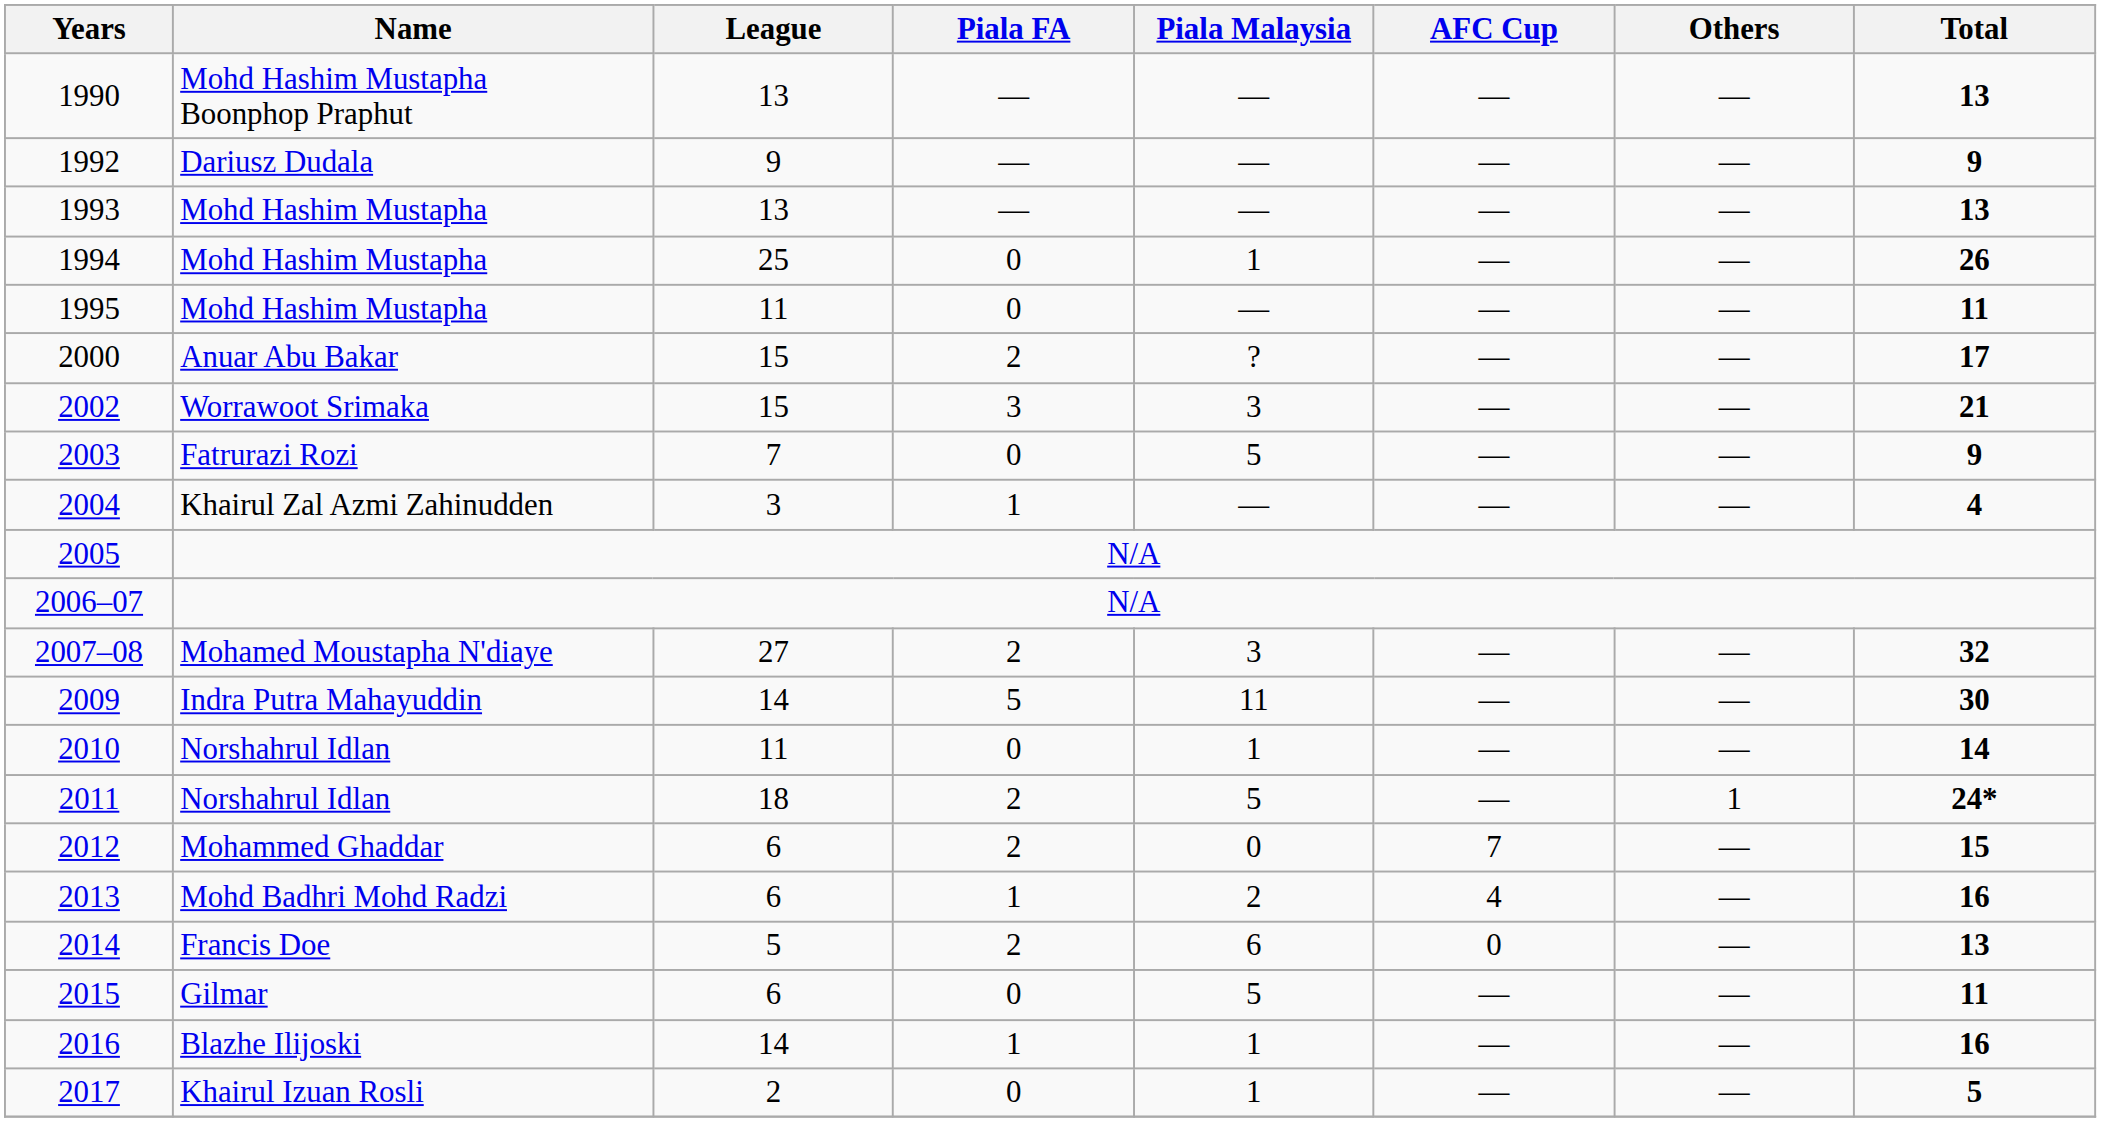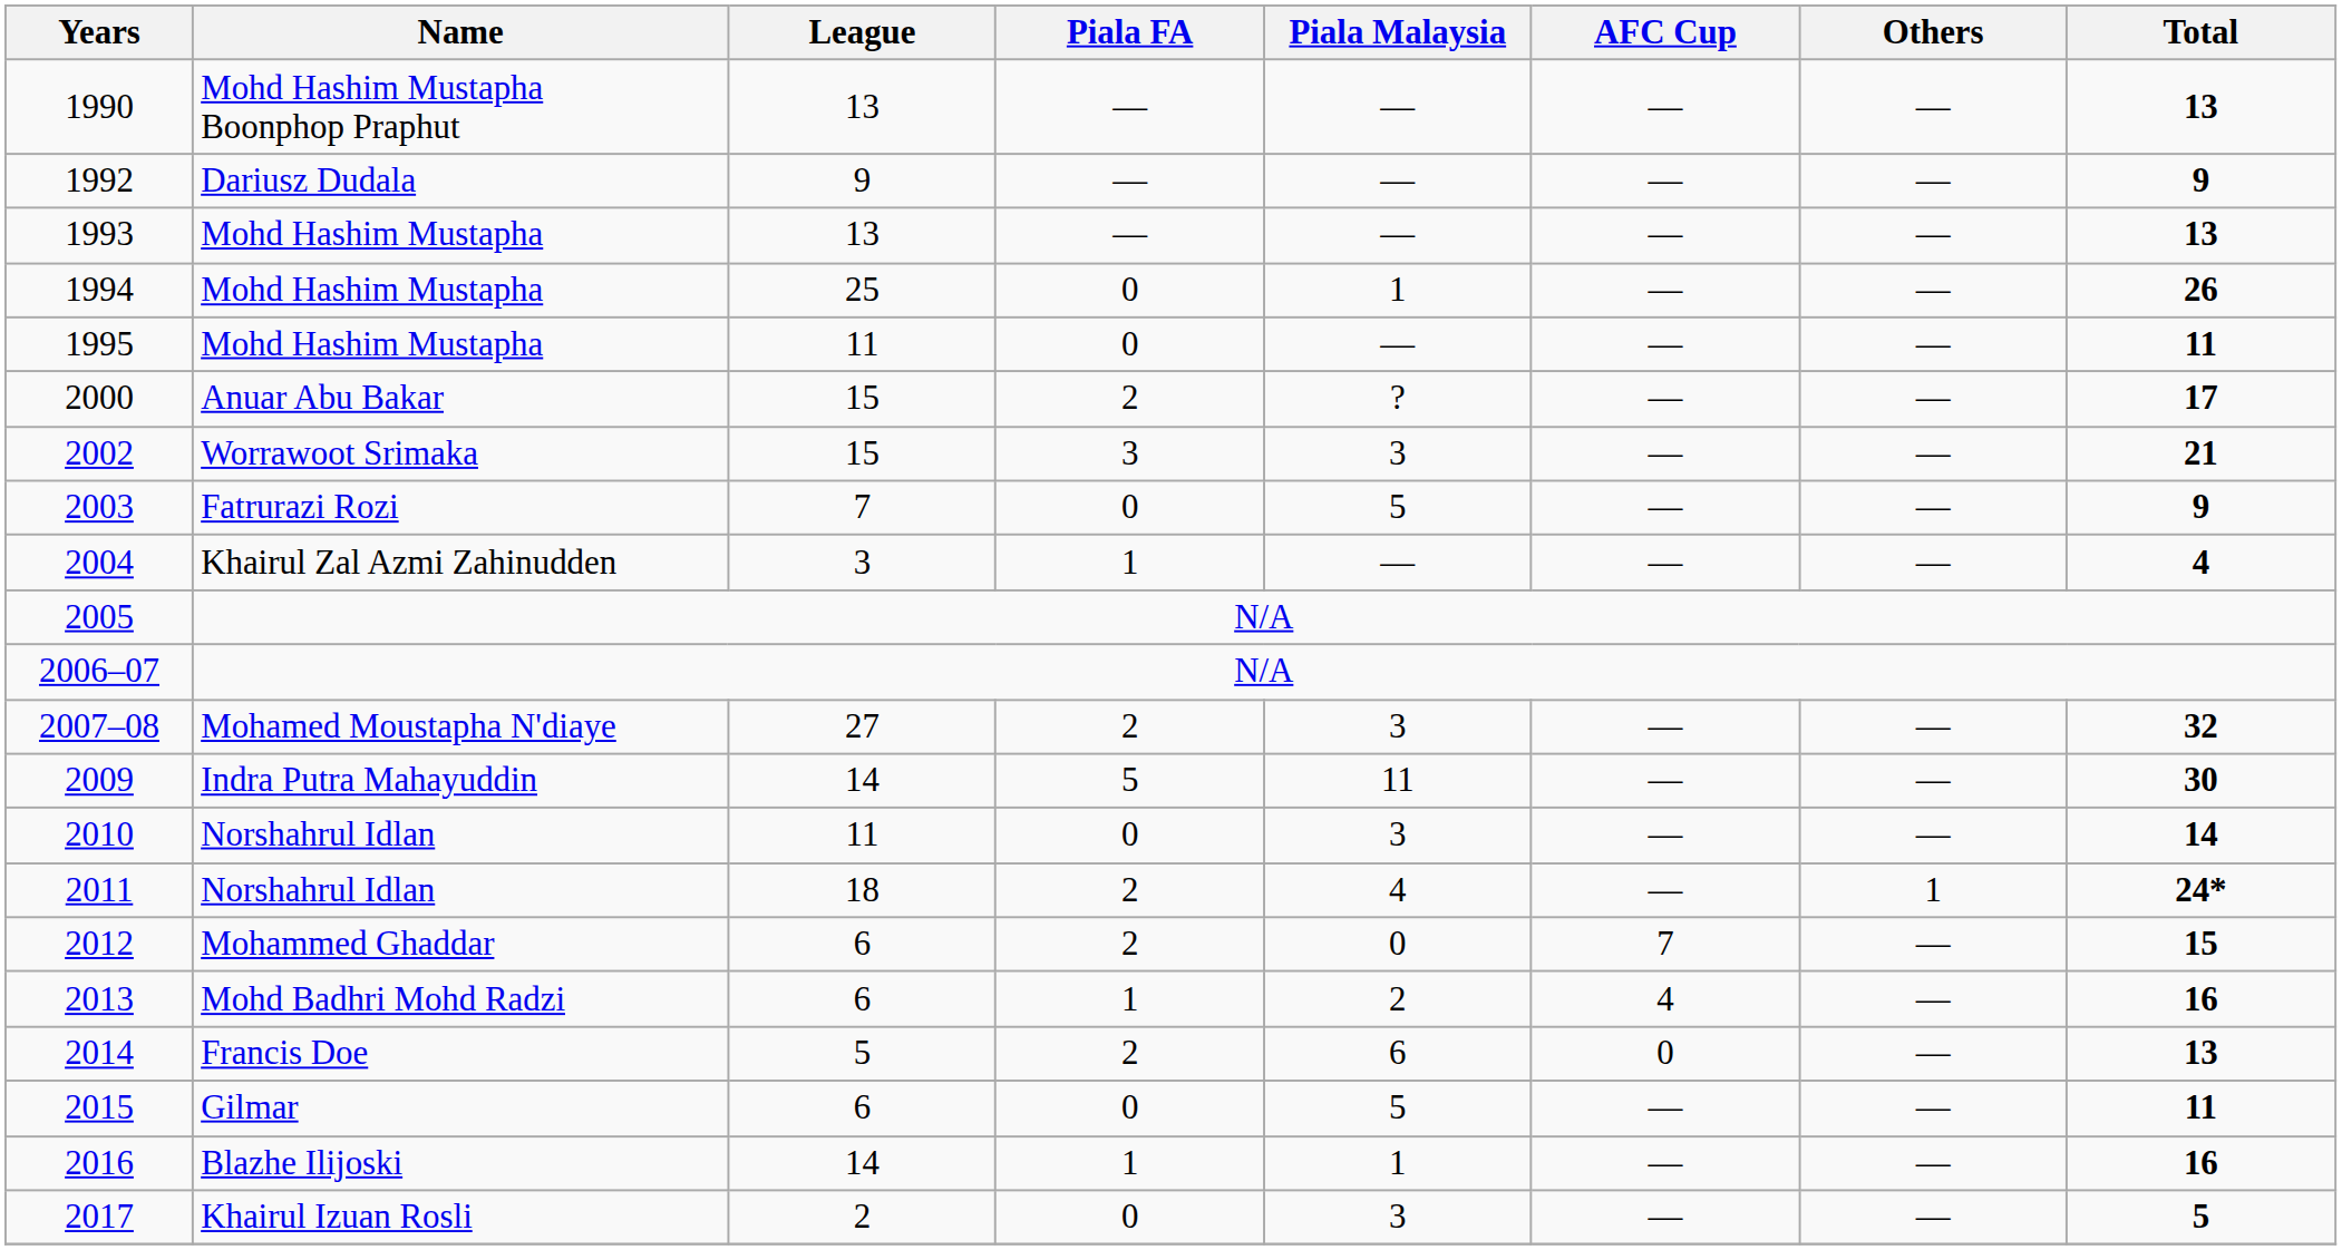 <table class="wikitable sortable plainrowheaders" style="text-align: center">
 <tr>
 <th width=7%>Years</th>
 <th width=20%>Name</th>
 <th width=10%>League</th>
 <th width=10%><a href='#'>Piala FA</a></th>
 <th width=10%><a href='#'>Piala Malaysia</a></th>
 <th width=10%><a href='#'>AFC Cup</a></th>
 <th width=10%>Others</th>
 <th width=10%>Total</th>
 </tr>
 <tr>
 <td>1990</td>
 <td align="left"> <a href='#'>Mohd Hashim Mustapha</a><br>  Boonphop Praphut</td>
 <td>13</td>
 <td>—</td>
 <td>—</td>
 <td>—</td>
 <td>—</td>
 <td><strong>13</strong></td>
 </tr>
 <tr>
 <td>1992</td>
 <td align="left"> <a href='#'>Dariusz Dudala</a></td>
 <td>9</td>
 <td>—</td>
 <td>—</td>
 <td>—</td>
 <td>—</td>
 <td><strong>9</strong></td>
 </tr>
 <tr>
 <td>1993</td>
 <td align="left"> <a href='#'>Mohd Hashim Mustapha</a></td>
 <td>13</td>
 <td>—</td>
 <td>—</td>
 <td>—</td>
 <td>—</td>
 <td><strong>13</strong></td>
 </tr>
 <tr>
 <td>1994</td>
 <td align="left"> <a href='#'>Mohd Hashim Mustapha</a></td>
 <td>25</td>
 <td>0</td>
 <td>1</td>
 <td>—</td>
 <td>—</td>
 <td><strong>26</strong></td>
 </tr>
 <tr>
 <td>1995</td>
 <td align="left"> <a href='#'>Mohd Hashim Mustapha</a></td>
 <td>11</td>
 <td>0</td>
 <td>—</td>
 <td>—</td>
 <td>—</td>
 <td><strong>11</strong></td>
 </tr>
 <tr>
 <td>2000</td>
 <td align="left"> <a href='#'>Anuar Abu Bakar</a></td>
 <td>15</td>
 <td>2</td>
 <td>?</td>
 <td>—</td>
 <td>—</td>
 <td><strong>17</strong></td>
 </tr>
 <tr>
 <td><a href='#'>2002</a></td>
 <td align="left"> <a href='#'>Worrawoot Srimaka</a></td>
 <td>15</td>
 <td>3</td>
 <td>3</td>
 <td>—</td>
 <td>—</td>
 <td><strong>21</strong></td>
 </tr>
 <tr>
 <td><a href='#'>2003</a></td>
 <td align="left"> <a href='#'>Fatrurazi Rozi</a></td>
 <td>7</td>
 <td>0</td>
 <td>5</td>
 <td>—</td>
 <td>—</td>
 <td><strong>9</strong></td>
 </tr>
 <tr>
 <td><a href='#'>2004</a></td>
 <td align="left"> Khairul Zal Azmi Zahinudden</td>
 <td>3</td>
 <td>1</td>
 <td>—</td>
 <td>—</td>
 <td>—</td>
 <td><strong>4</strong></td>
 </tr>
 <tr>
 <td><a href='#'>2005</a></td>
 <td colspan="7"><a href='#'>N/A</a></td>
 </tr>
 <tr>
 <td><a href='#'>2006–07</a></td>
 <td colspan="7"><a href='#'>N/A</a></td>
 </tr>
 <tr>
 <td><a href='#'>2007–08</a></td>
 <td align="left"> <a href='#'>Mohamed Moustapha N'diaye</a></td>
 <td>27</td>
 <td>2</td>
 <td>3</td>
 <td>—</td>
 <td>—</td>
 <td><strong>32</strong></td>
 </tr>
 <tr>
 <td><a href='#'>2009</a></td>
 <td align="left"> <a href='#'>Indra Putra Mahayuddin</a></td>
 <td>14</td>
 <td>5</td>
 <td>11</td>
 <td>—</td>
 <td>—</td>
 <td><strong>30</strong></td>
 </tr>
 <tr>
 <td><a href='#'>2010</a></td>
 <td align="left"> <a href='#'>Norshahrul Idlan</a></td>
 <td>11</td>
 <td>0</td>
-<td>1</td>
+<td>3</td>
 <td>—</td>
 <td>—</td>
 <td><strong>14</strong></td>
 </tr>
 <tr>
 <td><a href='#'>2011</a></td>
 <td align="left"> <a href='#'>Norshahrul Idlan</a></td>
 <td>18</td>
 <td>2</td>
-<td>5</td>
+<td>4</td>
 <td>—</td>
 <td>1</td>
 <td><strong>24*</strong></td>
 </tr>
 <tr>
 <td><a href='#'>2012</a></td>
 <td align="left"> <a href='#'>Mohammed Ghaddar</a></td>
 <td>6</td>
 <td>2</td>
 <td>0</td>
 <td>7</td>
 <td>—</td>
 <td><strong>15</strong></td>
 </tr>
 <tr>
 <td><a href='#'>2013</a></td>
 <td align="left"> <a href='#'>Mohd Badhri Mohd Radzi</a></td>
 <td>6</td>
 <td>1</td>
 <td>2</td>
 <td>4</td>
 <td>—</td>
 <td><strong>16</strong></td>
 </tr>
 <tr>
 <td><a href='#'>2014</a></td>
 <td align="left"> <a href='#'>Francis Doe</a></td>
 <td>5</td>
 <td>2</td>
 <td>6</td>
 <td>0</td>
 <td>—</td>
 <td><strong>13</strong></td>
 </tr>
 <tr>
 <td><a href='#'>2015</a></td>
 <td align="left"> <a href='#'>Gilmar</a></td>
 <td>6</td>
 <td>0</td>
 <td>5</td>
 <td>—</td>
 <td>—</td>
 <td><strong>11</strong></td>
 </tr>
 <tr>
 <td><a href='#'>2016</a></td>
 <td align="left"> <a href='#'>Blazhe Ilijoski</a></td>
 <td>14</td>
 <td>1</td>
 <td>1</td>
 <td>—</td>
 <td>—</td>
 <td><strong>16</strong></td>
 </tr>
 <tr>
 <td><a href='#'>2017</a></td>
 <td align="left"> <a href='#'>Khairul Izuan Rosli</a></td>
 <td>2</td>
 <td>0</td>
-<td>1</td>
+<td>3</td>
 <td>—</td>
 <td>—</td>
 <td><strong>5</strong></td>
 </tr>
 <tr>
 </tr>
 </table>
